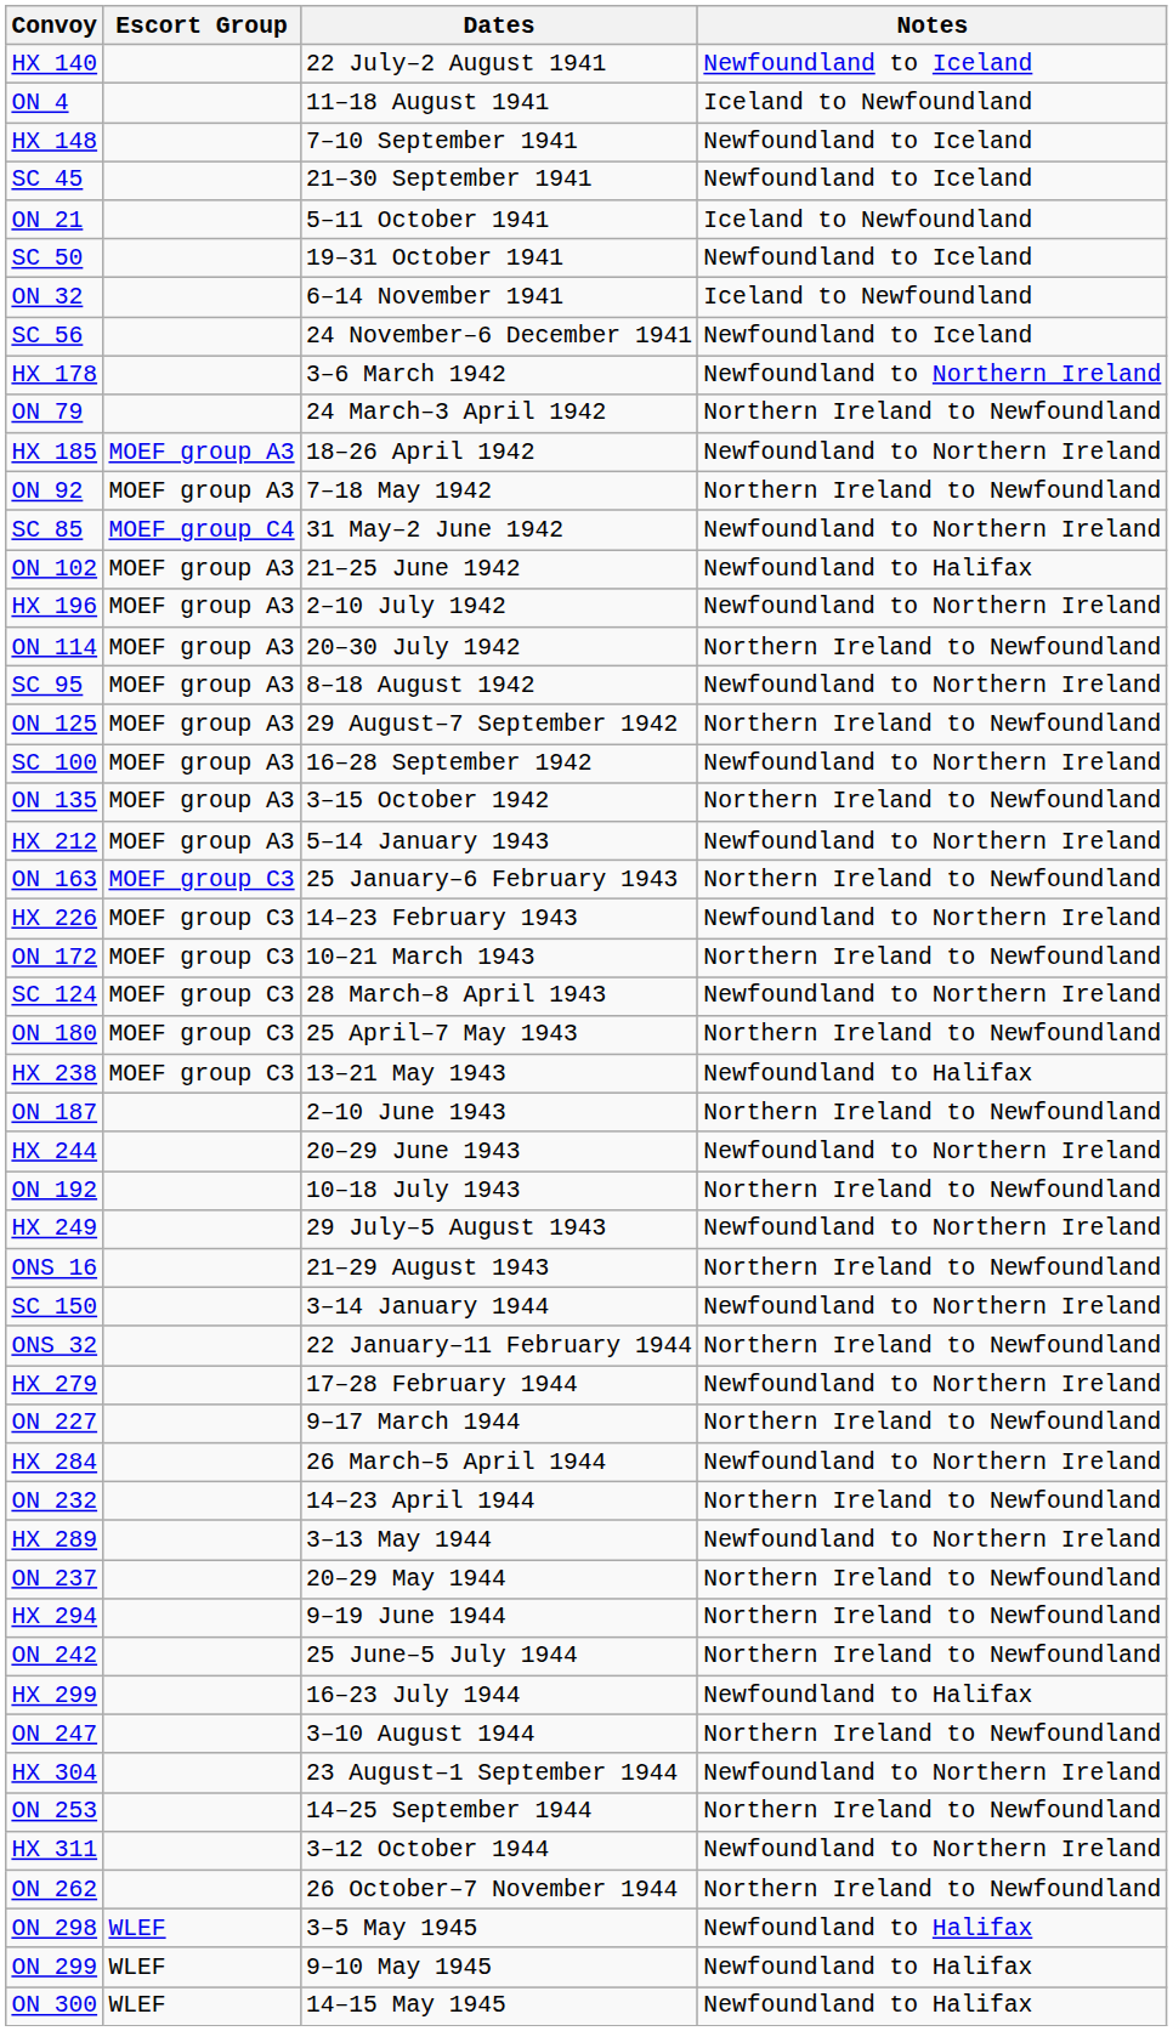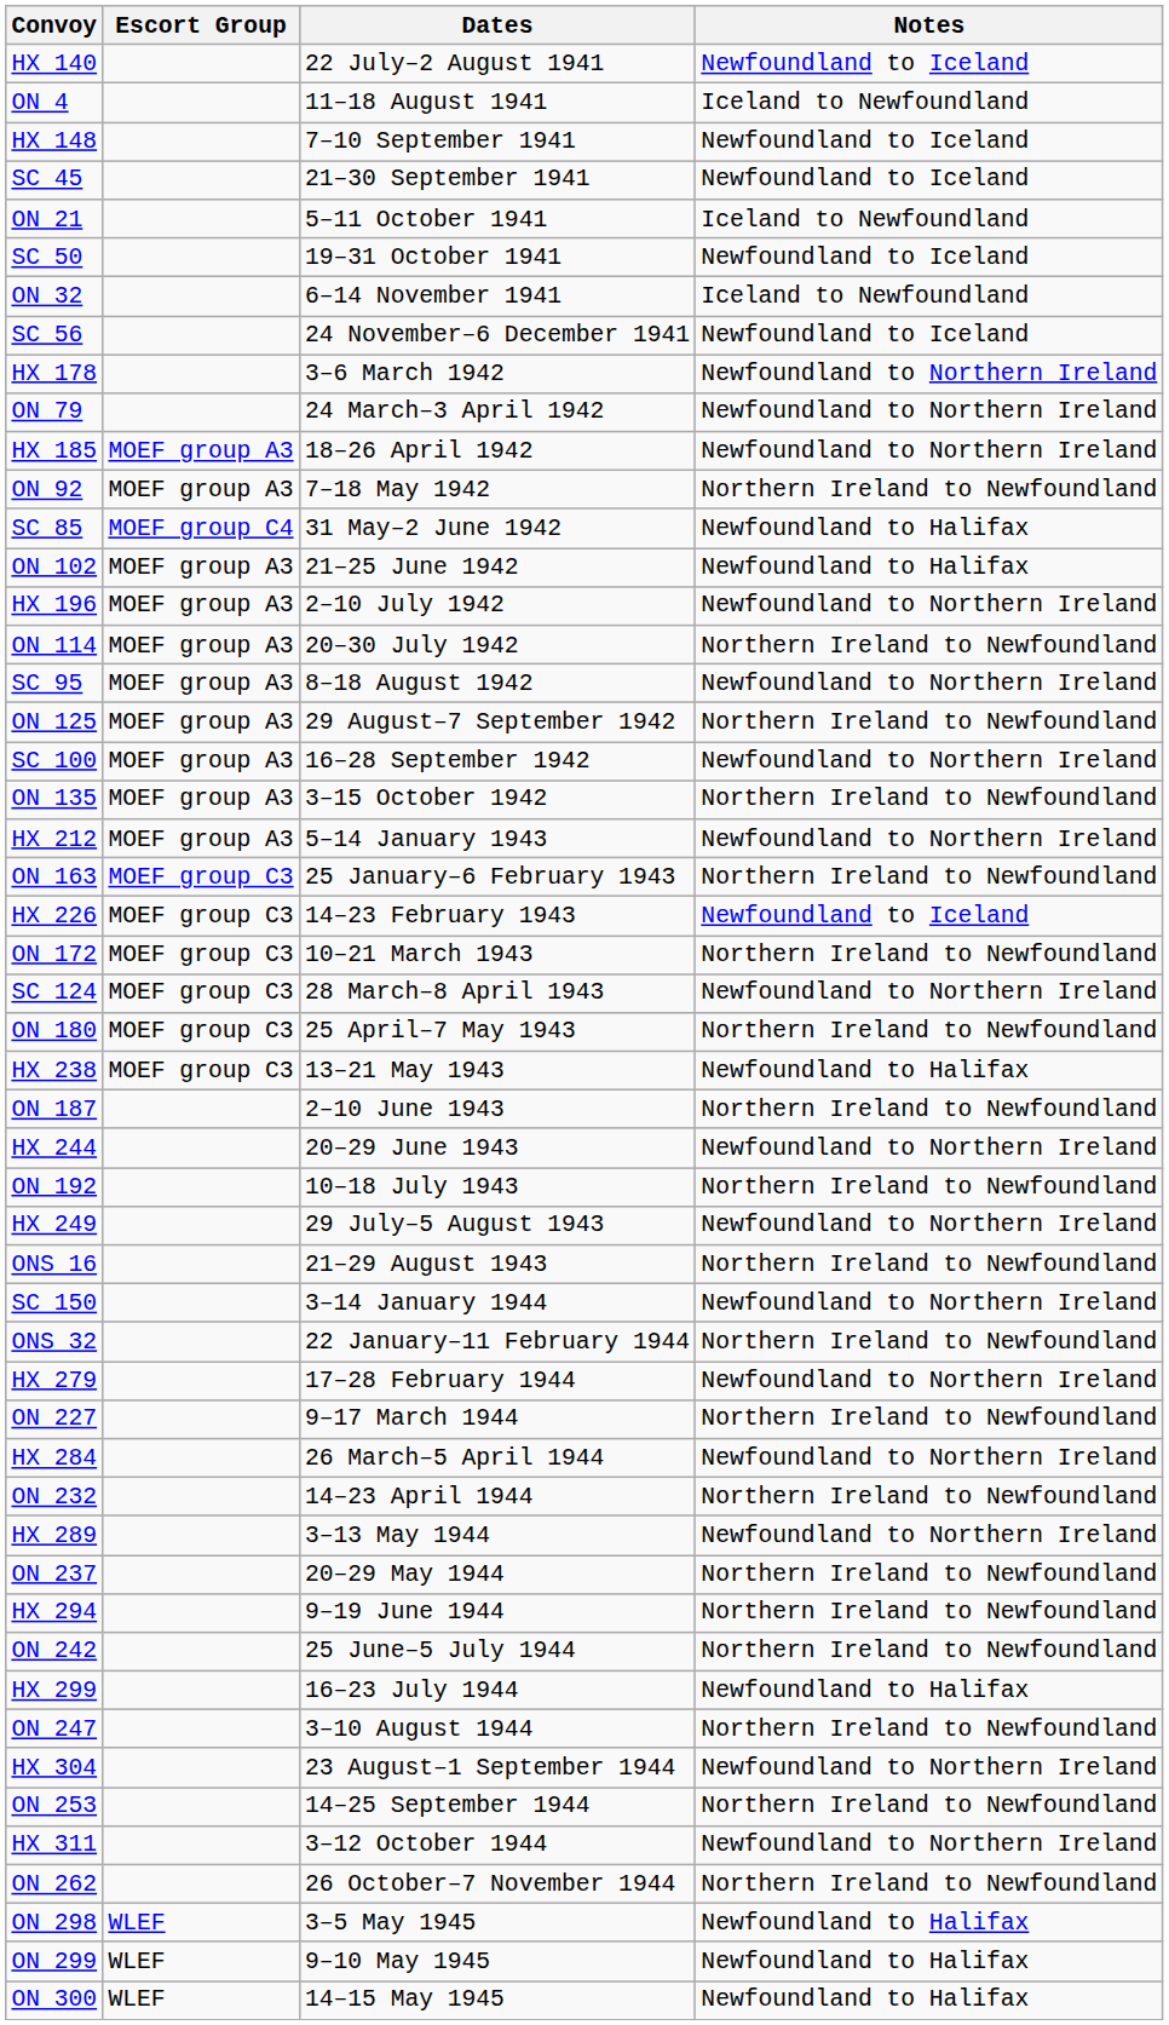 <table class="wikitable">
 <tr>
 <th>Convoy</th>
 <th>Escort Group</th>
 <th>Dates</th>
 <th>Notes</th>
 </tr>
 <tr>
 <td><a href='#'>HX 140</a></td>
 <td></td>
 <td>22 July–2 August 1941</td>
 <td><a href='#'>Newfoundland</a> to <a href='#'>Iceland</a></td>
 </tr>
 <tr>
 <td><a href='#'>ON 4</a></td>
 <td></td>
 <td>11–18 August 1941</td>
 <td>Iceland to Newfoundland</td>
 </tr>
 <tr>
 <td><a href='#'>HX 148</a></td>
 <td></td>
 <td>7–10 September 1941</td>
 <td>Newfoundland to Iceland</td>
 </tr>
 <tr>
 <td><a href='#'>SC 45</a></td>
 <td></td>
 <td>21–30 September 1941</td>
 <td>Newfoundland to Iceland</td>
 </tr>
 <tr>
 <td><a href='#'>ON 21</a></td>
 <td></td>
 <td>5–11 October 1941</td>
 <td>Iceland to Newfoundland</td>
 </tr>
 <tr>
 <td><a href='#'>SC 50</a></td>
 <td></td>
 <td>19–31 October 1941</td>
 <td>Newfoundland to Iceland</td>
 </tr>
 <tr>
 <td><a href='#'>ON 32</a></td>
 <td></td>
 <td>6–14 November 1941</td>
 <td>Iceland to Newfoundland</td>
 </tr>
 <tr>
 <td><a href='#'>SC 56</a></td>
 <td></td>
 <td>24 November–6 December 1941</td>
 <td>Newfoundland to Iceland</td>
 </tr>
 <tr>
 <td><a href='#'>HX 178</a></td>
 <td></td>
 <td>3–6 March 1942</td>
 <td>Newfoundland to <a href='#'>Northern Ireland</a></td>
 </tr>
 <tr>
 <td><a href='#'>ON 79</a></td>
 <td></td>
 <td>24 March–3 April 1942</td>
-<td>Northern Ireland to Newfoundland</td>
+<td>Newfoundland to Northern Ireland</td>
 </tr>
 <tr>
 <td><a href='#'>HX 185</a></td>
 <td><a href='#'>MOEF group A3</a></td>
 <td>18–26 April 1942</td>
 <td>Newfoundland to Northern Ireland</td>
 </tr>
 <tr>
 <td><a href='#'>ON 92</a></td>
 <td>MOEF group A3</td>
 <td>7–18 May 1942</td>
 <td>Northern Ireland to Newfoundland</td>
 </tr>
 <tr>
 <td><a href='#'>SC 85</a></td>
 <td><a href='#'>MOEF group C4</a></td>
 <td>31 May–2 June 1942</td>
-<td>Newfoundland to Northern Ireland</td>
+<td>Newfoundland to Halifax</td>
 </tr>
 <tr>
 <td><a href='#'>ON 102</a></td>
 <td>MOEF group A3</td>
 <td>21–25 June 1942</td>
 <td>Newfoundland to Halifax</td>
 </tr>
 <tr>
 <td><a href='#'>HX 196</a></td>
 <td>MOEF group A3</td>
 <td>2–10 July 1942</td>
 <td>Newfoundland to Northern Ireland</td>
 </tr>
 <tr>
 <td><a href='#'>ON 114</a></td>
 <td>MOEF group A3</td>
 <td>20–30 July 1942</td>
 <td>Northern Ireland to Newfoundland</td>
 </tr>
 <tr>
 <td><a href='#'>SC 95</a></td>
 <td>MOEF group A3</td>
 <td>8–18 August 1942</td>
 <td>Newfoundland to Northern Ireland</td>
 </tr>
 <tr>
 <td><a href='#'>ON 125</a></td>
 <td>MOEF group A3</td>
 <td>29 August–7 September 1942</td>
 <td>Northern Ireland to Newfoundland</td>
 </tr>
 <tr>
 <td><a href='#'>SC 100</a></td>
 <td>MOEF group A3</td>
 <td>16–28 September 1942</td>
 <td>Newfoundland to Northern Ireland</td>
 </tr>
 <tr>
 <td><a href='#'>ON 135</a></td>
 <td>MOEF group A3</td>
 <td>3–15 October 1942</td>
 <td>Northern Ireland to Newfoundland</td>
 </tr>
 <tr>
 <td><a href='#'>HX 212</a></td>
 <td>MOEF group A3</td>
 <td>5–14 January 1943</td>
 <td>Newfoundland to Northern Ireland</td>
 </tr>
 <tr>
 <td><a href='#'>ON 163</a></td>
 <td><a href='#'>MOEF group C3</a></td>
 <td>25 January–6 February 1943</td>
 <td>Northern Ireland to Newfoundland</td>
 </tr>
 <tr>
 <td><a href='#'>HX 226</a></td>
 <td>MOEF group C3</td>
 <td>14–23 February 1943</td>
-<td>Newfoundland to Northern Ireland</td>
+<td><a href='#'>Newfoundland</a> to <a href='#'>Iceland</a></td>
 </tr>
 <tr>
 <td><a href='#'>ON 172</a></td>
 <td>MOEF group C3</td>
 <td>10–21 March 1943</td>
 <td>Northern Ireland to Newfoundland</td>
 </tr>
 <tr>
 <td><a href='#'>SC 124</a></td>
 <td>MOEF group C3</td>
 <td>28 March–8 April 1943</td>
 <td>Newfoundland to Northern Ireland</td>
 </tr>
 <tr>
 <td><a href='#'>ON 180</a></td>
 <td>MOEF group C3</td>
 <td>25 April–7 May 1943</td>
 <td>Northern Ireland to Newfoundland</td>
 </tr>
 <tr>
 <td><a href='#'>HX 238</a></td>
 <td>MOEF group C3</td>
 <td>13–21 May 1943</td>
 <td>Newfoundland to Halifax</td>
 </tr>
 <tr>
 <td><a href='#'>ON 187</a></td>
 <td></td>
 <td>2–10 June 1943</td>
 <td>Northern Ireland to Newfoundland</td>
 </tr>
 <tr>
 <td><a href='#'>HX 244</a></td>
 <td></td>
 <td>20–29 June 1943</td>
 <td>Newfoundland to Northern Ireland</td>
 </tr>
 <tr>
 <td><a href='#'>ON 192</a></td>
 <td></td>
 <td>10–18 July 1943</td>
 <td>Northern Ireland to Newfoundland</td>
 </tr>
 <tr>
 <td><a href='#'>HX 249</a></td>
 <td></td>
 <td>29 July–5 August 1943</td>
 <td>Newfoundland to Northern Ireland</td>
 </tr>
 <tr>
 <td><a href='#'>ONS 16</a></td>
 <td></td>
 <td>21–29 August 1943</td>
 <td>Northern Ireland to Newfoundland</td>
 </tr>
 <tr>
 <td><a href='#'>SC 150</a></td>
 <td></td>
 <td>3–14 January 1944</td>
 <td>Newfoundland to Northern Ireland</td>
 </tr>
 <tr>
 <td><a href='#'>ONS 32</a></td>
 <td></td>
 <td>22 January–11 February 1944</td>
 <td>Northern Ireland to Newfoundland</td>
 </tr>
 <tr>
 <td><a href='#'>HX 279</a></td>
 <td></td>
 <td>17–28 February 1944</td>
 <td>Newfoundland to Northern Ireland</td>
 </tr>
 <tr>
 <td><a href='#'>ON 227</a></td>
 <td></td>
 <td>9–17 March 1944</td>
 <td>Northern Ireland to Newfoundland</td>
 </tr>
 <tr>
 <td><a href='#'>HX 284</a></td>
 <td></td>
 <td>26 March–5 April 1944</td>
 <td>Newfoundland to Northern Ireland</td>
 </tr>
 <tr>
 <td><a href='#'>ON 232</a></td>
 <td></td>
 <td>14–23 April 1944</td>
 <td>Northern Ireland to Newfoundland</td>
 </tr>
 <tr>
 <td><a href='#'>HX 289</a></td>
 <td></td>
 <td>3–13 May 1944</td>
 <td>Newfoundland to Northern Ireland</td>
 </tr>
 <tr>
 <td><a href='#'>ON 237</a></td>
 <td></td>
 <td>20–29 May 1944</td>
 <td>Northern Ireland to Newfoundland</td>
 </tr>
 <tr>
 <td><a href='#'>HX 294</a></td>
 <td></td>
 <td>9–19 June 1944</td>
 <td>Northern Ireland to Newfoundland</td>
 </tr>
 <tr>
 <td><a href='#'>ON 242</a></td>
 <td></td>
 <td>25 June–5 July 1944</td>
 <td>Northern Ireland to Newfoundland</td>
 </tr>
 <tr>
 <td><a href='#'>HX 299</a></td>
 <td></td>
 <td>16–23 July 1944</td>
 <td>Newfoundland to Halifax</td>
 </tr>
 <tr>
 <td><a href='#'>ON 247</a></td>
 <td></td>
 <td>3–10 August 1944</td>
 <td>Northern Ireland to Newfoundland</td>
 </tr>
 <tr>
 <td><a href='#'>HX 304</a></td>
 <td></td>
 <td>23 August–1 September 1944</td>
 <td>Newfoundland to Northern Ireland</td>
 </tr>
 <tr>
 <td><a href='#'>ON 253</a></td>
 <td></td>
 <td>14–25 September 1944</td>
 <td>Northern Ireland to Newfoundland</td>
 </tr>
 <tr>
 <td><a href='#'>HX 311</a></td>
 <td></td>
 <td>3–12 October 1944</td>
 <td>Newfoundland to Northern Ireland</td>
 </tr>
 <tr>
 <td><a href='#'>ON 262</a></td>
 <td></td>
 <td>26 October–7 November 1944</td>
 <td>Northern Ireland to Newfoundland</td>
 </tr>
 <tr>
 <td><a href='#'>ON 298</a></td>
 <td><a href='#'>WLEF</a></td>
 <td>3–5 May 1945</td>
 <td>Newfoundland to <a href='#'>Halifax</a></td>
 </tr>
 <tr>
 <td><a href='#'>ON 299</a></td>
 <td>WLEF</td>
 <td>9–10 May 1945</td>
 <td>Newfoundland to Halifax</td>
 </tr>
 <tr>
 <td><a href='#'>ON 300</a></td>
 <td>WLEF</td>
 <td>14–15 May 1945</td>
 <td>Newfoundland to Halifax</td>
 </tr>
 </table>
